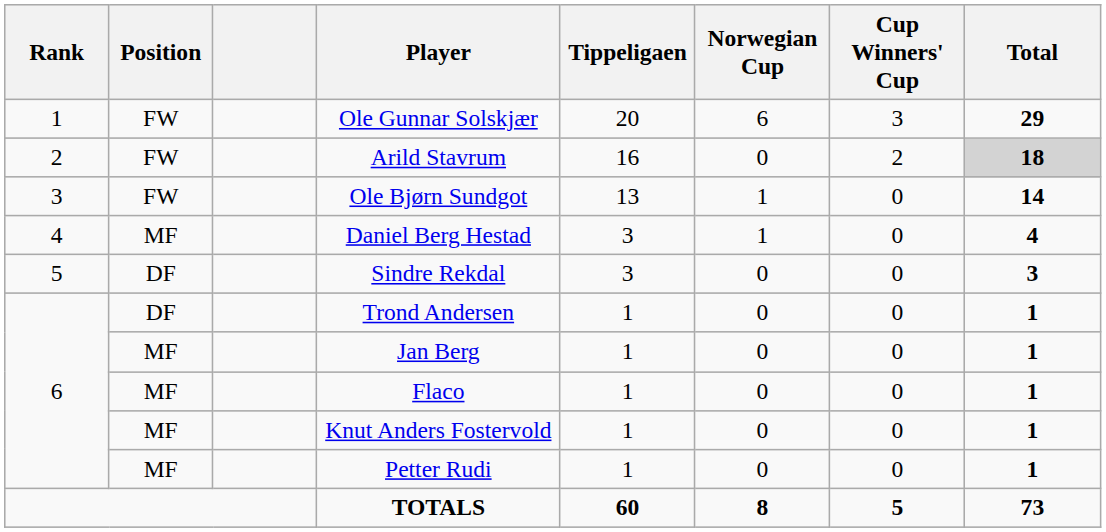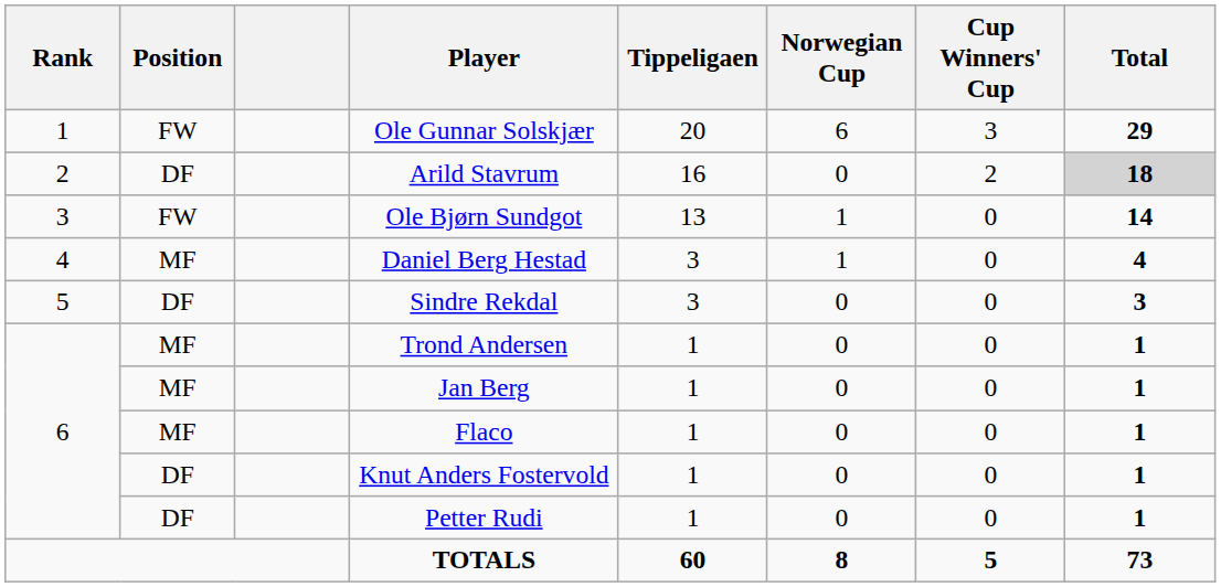 <table class="wikitable" style="font-size: 95%; text-align: center;">
 <tr>
 <th width=60>Rank</th>
 <th width=60>Position</th>
 <th width=60></th>
 <th width=150>Player</th>
 <th width=80>Tippeligaen</th>
 <th width=80>Norwegian Cup</th>
 <th width=80>Cup Winners' Cup</th>
 <th width=80><strong>Total</strong></th>
 </tr>
 <tr>
 <td>1</td>
 <td>FW</td>
 <td></td>
 <td><a href='#'>Ole Gunnar Solskjær</a></td>
 <td>20</td>
 <td>6</td>
 <td>3</td>
 <td><strong>29</strong></td>
 </tr>
 <tr>
 <td>2</td>
-<td>FW</td>
+<td>DF</td>
 <td></td>
 <td><a href='#'>Arild Stavrum</a></td>
 <td>16</td>
 <td>0</td>
 <td>2</td>
 <td style="background: lightgrey;"><strong>18</strong></td>
 </tr>
 <tr>
 <td>3</td>
 <td>FW</td>
 <td></td>
 <td><a href='#'>Ole Bjørn Sundgot</a></td>
 <td>13</td>
 <td>1</td>
 <td>0</td>
 <td><strong>14</strong></td>
 </tr>
 <tr>
 <td>4</td>
 <td>MF</td>
 <td></td>
 <td><a href='#'>Daniel Berg Hestad</a></td>
 <td>3</td>
 <td>1</td>
 <td>0</td>
 <td><strong>4</strong></td>
 </tr>
 <tr>
 <td>5</td>
 <td>DF</td>
 <td></td>
 <td><a href='#'>Sindre Rekdal</a></td>
 <td>3</td>
 <td>0</td>
 <td>0</td>
 <td><strong>3</strong></td>
 </tr>
 <tr>
 <td rowspan="5">6</td>
-<td>DF</td>
+<td>MF</td>
 <td></td>
 <td><a href='#'>Trond Andersen</a></td>
 <td>1</td>
 <td>0</td>
 <td>0</td>
 <td><strong>1</strong></td>
 </tr>
 <tr>
 <td>MF</td>
 <td></td>
 <td><a href='#'>Jan Berg</a></td>
 <td>1</td>
 <td>0</td>
 <td>0</td>
 <td><strong>1</strong></td>
 </tr>
 <tr>
 <td>MF</td>
 <td></td>
 <td><a href='#'>Flaco</a></td>
 <td>1</td>
 <td>0</td>
 <td>0</td>
 <td><strong>1</strong></td>
 </tr>
 <tr>
-<td>MF</td>
+<td>DF</td>
 <td></td>
 <td><a href='#'>Knut Anders Fostervold</a></td>
 <td>1</td>
 <td>0</td>
 <td>0</td>
 <td><strong>1</strong></td>
 </tr>
 <tr>
-<td>MF</td>
+<td>DF</td>
 <td></td>
 <td><a href='#'>Petter Rudi</a></td>
 <td>1</td>
 <td>0</td>
 <td>0</td>
 <td><strong>1</strong></td>
 </tr>
 <tr>
 <td colspan="3"></td>
 <td><strong>TOTALS</strong></td>
 <td><strong>60</strong></td>
 <td><strong>8</strong></td>
 <td><strong>5</strong></td>
 <td><strong>73</strong></td>
 </tr>
 </table>
